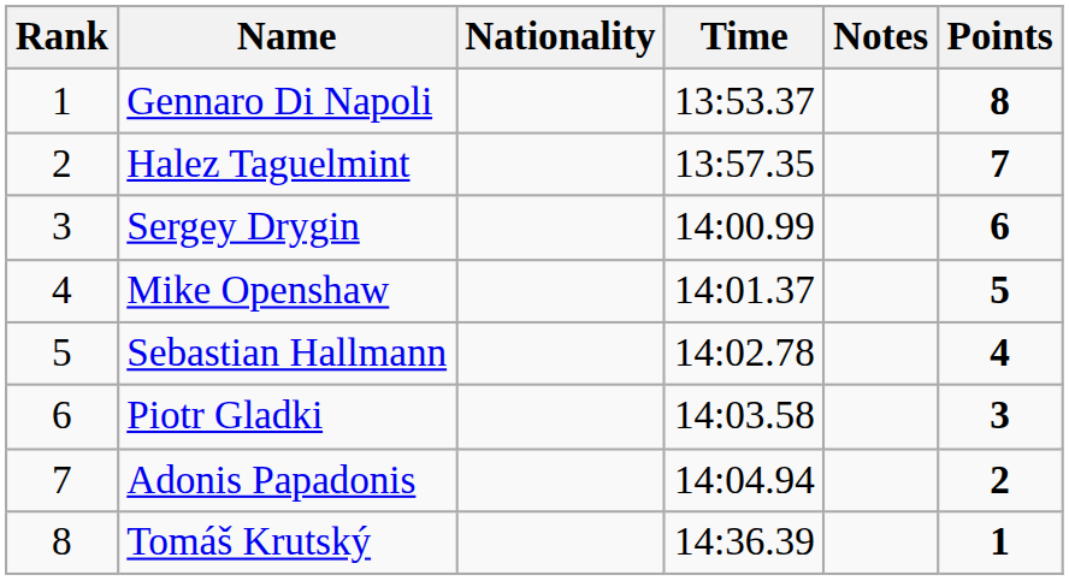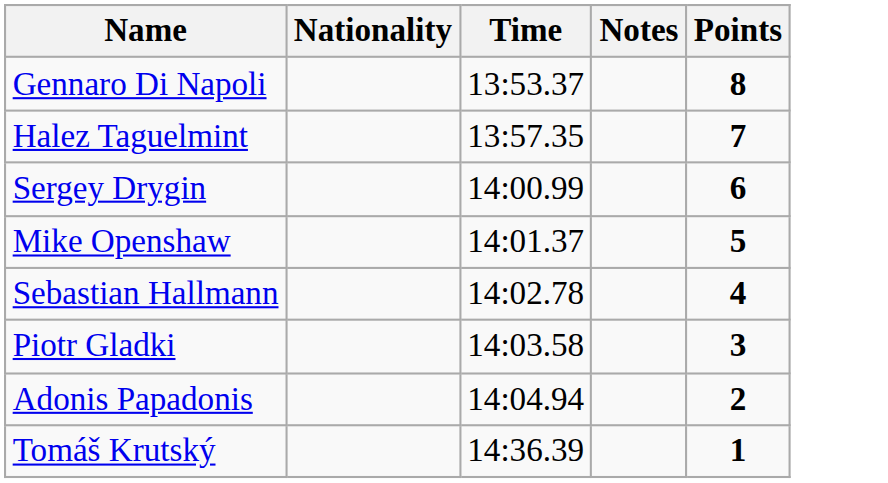 <table class="wikitable sortable" style="text-align:center">
 <tr>
-<th>Rank</th>
 <th>Name</th>
 <th>Nationality</th>
 <th>Time</th>
 <th>Notes</th>
 <th>Points</th>
 </tr>
 <tr>
-<td>1</td>
 <td align=left><a href='#'>Gennaro Di Napoli</a></td>
 <td align=left></td>
 <td>13:53.37</td>
 <td></td>
 <td><strong>8</strong></td>
 </tr>
 <tr>
-<td>2</td>
 <td align=left><a href='#'>Halez Taguelmint</a></td>
 <td align=left></td>
 <td>13:57.35</td>
 <td></td>
 <td><strong>7</strong></td>
 </tr>
 <tr>
-<td>3</td>
 <td align=left><a href='#'>Sergey Drygin</a></td>
 <td align=left></td>
 <td>14:00.99</td>
 <td></td>
 <td><strong>6</strong></td>
 </tr>
 <tr>
-<td>4</td>
 <td align=left><a href='#'>Mike Openshaw</a></td>
 <td align=left></td>
 <td>14:01.37</td>
 <td></td>
 <td><strong>5</strong></td>
 </tr>
 <tr>
-<td>5</td>
 <td align=left><a href='#'>Sebastian Hallmann</a></td>
 <td align=left></td>
 <td>14:02.78</td>
 <td></td>
 <td><strong>4</strong></td>
 </tr>
 <tr>
-<td>6</td>
 <td align=left><a href='#'>Piotr Gladki</a></td>
 <td align=left></td>
 <td>14:03.58</td>
 <td></td>
 <td><strong>3</strong></td>
 </tr>
 <tr>
-<td>7</td>
 <td align=left><a href='#'>Adonis Papadonis</a></td>
 <td align=left></td>
 <td>14:04.94</td>
 <td></td>
 <td><strong>2</strong></td>
 </tr>
 <tr>
-<td>8</td>
 <td align=left><a href='#'>Tomáš Krutský</a></td>
 <td align=left></td>
 <td>14:36.39</td>
 <td></td>
 <td><strong>1</strong></td>
 </tr>
 </table>
